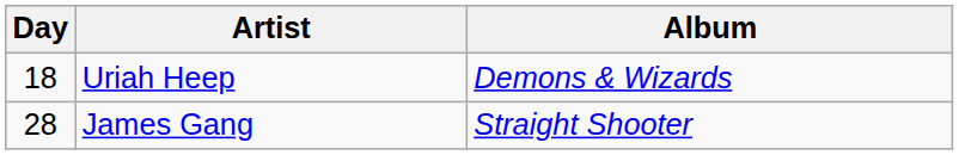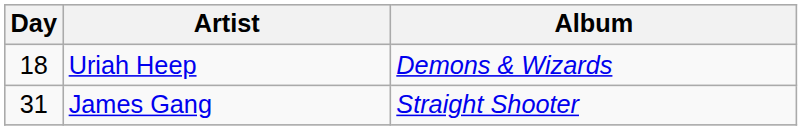 <table class="wikitable" border="1">
 <tr>
 <th>Day</th>
 <th width="200">Artist</th>
 <th width="250">Album</th>
 </tr>
 <tr>
 <td style="text-align:center;" rowspan="1">18</td>
 <td><a href='#'>Uriah Heep</a></td>
 <td><em><a href='#'>Demons & Wizards</a></em></td>
 </tr>
 <tr>
-<td style="text-align:center;" rowspan="1">28</td>
+<td style="text-align:center;" rowspan="1">31</td>
 <td><a href='#'>James Gang</a></td>
 <td><em><a href='#'>Straight Shooter</a></em></td>
 </tr>
 </table>
